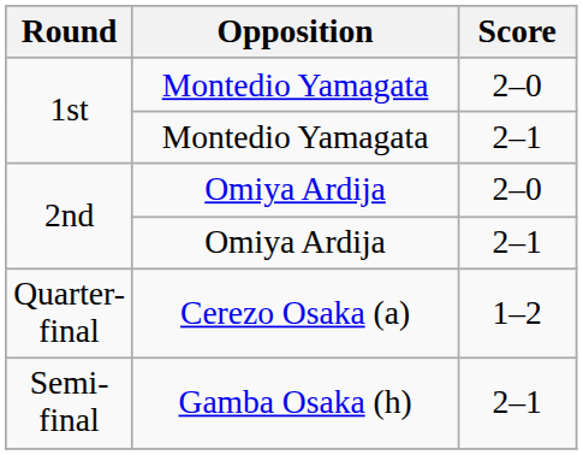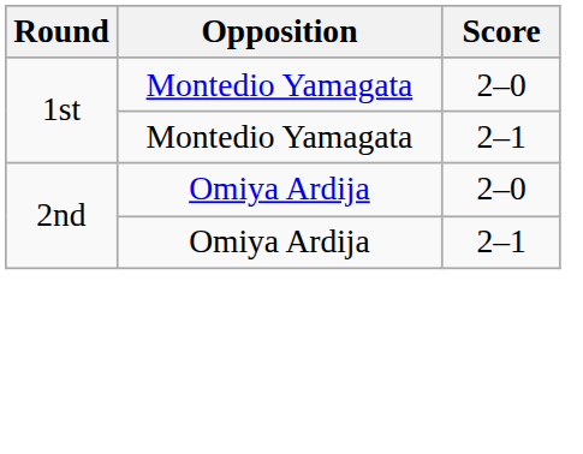 <table class="wikitable" style="text-align:center;">
 <tr>
 <th width="25">Round</th>
 <th width="150">Opposition</th>
 <th width="50">Score</th>
 </tr>
 <tr>
 <td rowspan=2>1st</td>
 <td><a href='#'>Montedio Yamagata</a></td>
 <td>2–0</td>
 </tr>
 <tr>
 <td>Montedio Yamagata</td>
 <td>2–1</td>
 </tr>
 <tr>
 <td rowspan=2>2nd</td>
 <td><a href='#'>Omiya Ardija</a></td>
 <td>2–0</td>
 </tr>
 <tr>
 <td>Omiya Ardija</td>
 <td>2–1</td>
 </tr>
-<tr>
-<td>Quarter-final</td>
-<td><a href='#'>Cerezo Osaka</a> (a)</td>
-<td>1–2</td>
-</tr>
-<tr>
-<td>Semi-final</td>
-<td><a href='#'>Gamba Osaka</a> (h)</td>
-<td>2–1</td>
-</tr>
 </table>
